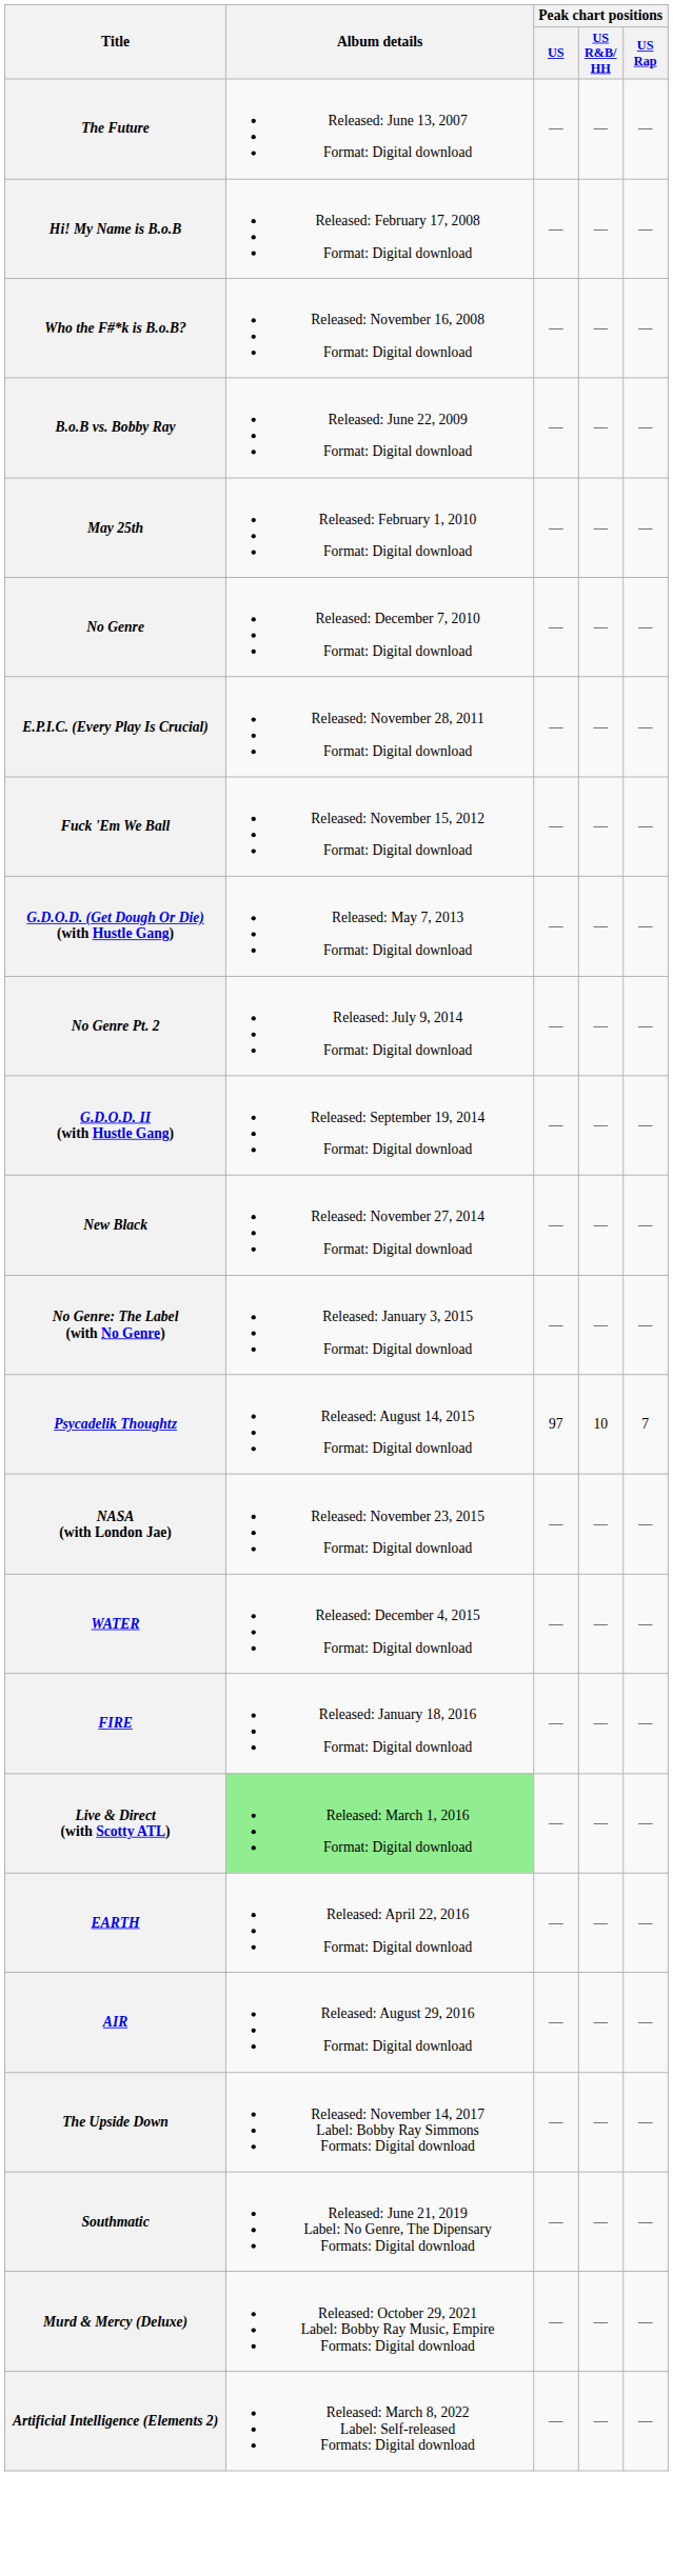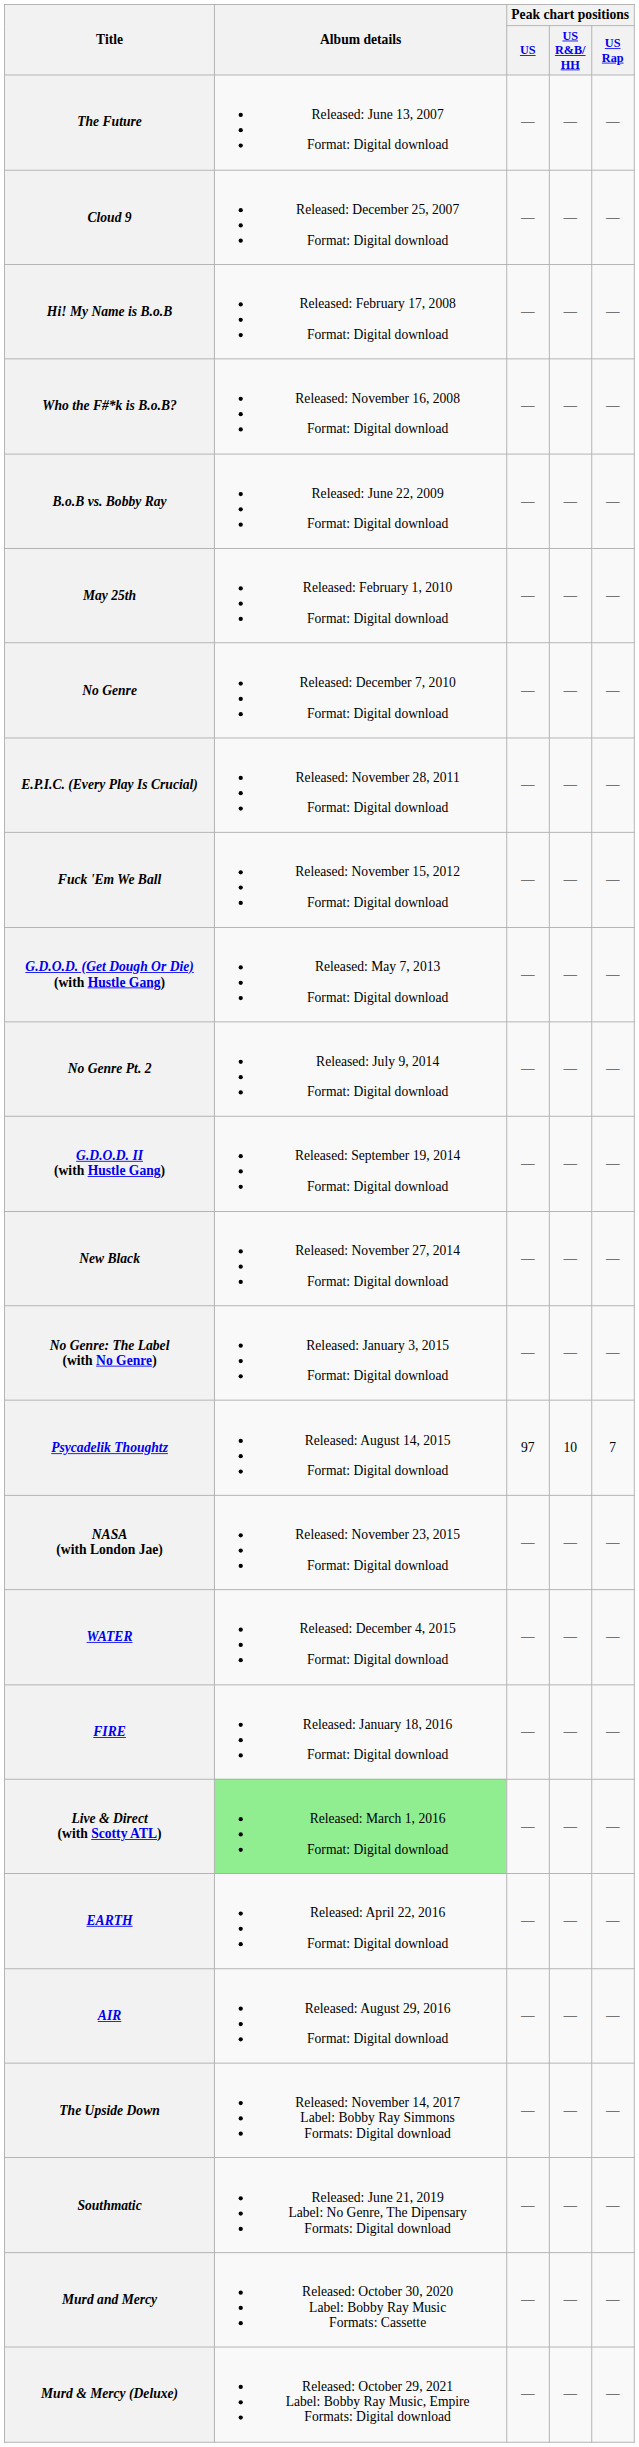 <table class="wikitable plainrowheaders" style="text-align:center;">
 <tr>
 <th scope="col" rowspan="2" style="width:15em;">Title</th>
 <th scope="col" rowspan="2" style="width:21em;">Album details</th>
 <th scope="col" colspan="3">Peak chart positions</th>
 </tr>
 <tr>
 <th scope="col" style="width:3em;font-size:90%;"><a href='#'>US</a><br></th>
 <th scope="col" style="width:3em;font-size:90%;"><a href='#'>US<br>R&B/<br>HH</a><br></th>
 <th scope="col" style="width:3em;font-size:90%;"><a href='#'>US Rap</a><br></th>
 </tr>
 <tr>
 <th scope="row"><em>The Future</em></th>
 <td><br><ul><li>Released: June 13, 2007</li><li></li><li>Format: Digital download</li></ul></td>
+<td>—</td>
+<td>—</td>
+<td>—</td>
+</tr>
+<tr>
+<th scope="row"><em>Cloud 9</em></th>
+<td><br><ul><li>Released: December 25, 2007</li><li></li><li>Format: Digital download</li></ul></td>
 <td>—</td>
 <td>—</td>
 <td>—</td>
 </tr>
 <tr>
 <th scope="row"><em>Hi! My Name is B.o.B</em></th>
 <td><br><ul><li>Released: February 17, 2008</li><li></li><li>Format: Digital download</li></ul></td>
 <td>—</td>
 <td>—</td>
 <td>—</td>
 </tr>
 <tr>
 <th scope="row"><em>Who the F#*k is B.o.B?</em></th>
 <td><br><ul><li>Released: November 16, 2008</li><li></li><li>Format: Digital download</li></ul></td>
 <td>—</td>
 <td>—</td>
 <td>—</td>
 </tr>
 <tr>
 <th scope="row"><em>B.o.B vs. Bobby Ray</em></th>
 <td><br><ul><li>Released: June 22, 2009</li><li></li><li>Format: Digital download</li></ul></td>
 <td>—</td>
 <td>—</td>
 <td>—</td>
 </tr>
 <tr>
 <th scope="row"><em>May 25th</em></th>
 <td><br><ul><li>Released: February 1, 2010</li><li></li><li>Format: Digital download</li></ul></td>
 <td>—</td>
 <td>—</td>
 <td>—</td>
 </tr>
 <tr>
 <th scope="row"><em>No Genre</em></th>
 <td><br><ul><li>Released: December 7, 2010</li><li></li><li>Format: Digital download</li></ul></td>
 <td>—</td>
 <td>—</td>
 <td>—</td>
 </tr>
 <tr>
 <th scope="row"><em>E.P.I.C. (Every Play Is Crucial)</em></th>
 <td><br><ul><li>Released: November 28, 2011</li><li></li><li>Format: Digital download</li></ul></td>
 <td>—</td>
 <td>—</td>
 <td>—</td>
 </tr>
 <tr>
 <th scope="row"><em>Fuck 'Em We Ball</em></th>
 <td><br><ul><li>Released: November 15, 2012</li><li></li><li>Format: Digital download</li></ul></td>
 <td>—</td>
 <td>—</td>
 <td>—</td>
 </tr>
 <tr>
 <th scope="row"><em><a href='#'>G.D.O.D. (Get Dough Or Die)</a></em><br><span>(with <a href='#'>Hustle Gang</a>)</span></th>
 <td><br><ul><li>Released: May 7, 2013</li><li></li><li>Format: Digital download</li></ul></td>
 <td>—</td>
 <td>—</td>
 <td>—</td>
 </tr>
 <tr>
 <th scope="row"><em>No Genre Pt. 2</em></th>
 <td><br><ul><li>Released: July 9, 2014</li><li></li><li>Format: Digital download</li></ul></td>
 <td>—</td>
 <td>—</td>
 <td>—</td>
 </tr>
 <tr>
 <th scope="row"><em><a href='#'>G.D.O.D. II</a></em><br><span>(with <a href='#'>Hustle Gang</a>)</span></th>
 <td><br><ul><li>Released: September 19, 2014</li><li></li><li>Format: Digital download</li></ul></td>
 <td>—</td>
 <td>—</td>
 <td>—</td>
 </tr>
 <tr>
 <th scope="row"><em>New Black</em></th>
 <td><br><ul><li>Released: November 27, 2014</li><li></li><li>Format: Digital download</li></ul></td>
 <td>—</td>
 <td>—</td>
 <td>—</td>
 </tr>
 <tr>
 <th scope="row"><em>No Genre: The Label</em><br><span>(with <a href='#'>No Genre</a>)</span></th>
 <td><br><ul><li>Released: January 3, 2015</li><li></li><li>Format: Digital download</li></ul></td>
 <td>—</td>
 <td>—</td>
 <td>—</td>
 </tr>
 <tr>
 <th scope="row"><em><a href='#'>Psycadelik Thoughtz</a></em></th>
 <td><br><ul><li>Released: August 14, 2015</li><li></li><li>Format: Digital download</li></ul></td>
 <td>97</td>
 <td>10</td>
 <td>7</td>
 </tr>
 <tr>
 <th scope="row"><em>NASA</em><br><span>(with London Jae)</span></th>
 <td><br><ul><li>Released: November 23, 2015</li><li></li><li>Format: Digital download</li></ul></td>
 <td>—</td>
 <td>—</td>
 <td>—</td>
 </tr>
 <tr>
 <th scope="row"><em><a href='#'>WATER</a></em></th>
 <td><br><ul><li>Released: December 4, 2015</li><li></li><li>Format: Digital download</li></ul></td>
 <td>—</td>
 <td>—</td>
 <td>—</td>
 </tr>
 <tr>
 <th scope="row"><em><a href='#'>FIRE</a></em></th>
 <td><br><ul><li>Released: January 18, 2016</li><li></li><li>Format: Digital download</li></ul></td>
 <td>—</td>
 <td>—</td>
 <td>—</td>
 </tr>
 <tr>
 <th scope="row"><em>Live & Direct</em><br><span>(with <a href='#'>Scotty ATL</a>)</span></th>
 <td style="background: lightgreen;"><br><ul><li>Released: March 1, 2016</li><li></li><li>Format: Digital download</li></ul></td>
 <td>—</td>
 <td>—</td>
 <td>—</td>
 </tr>
 <tr>
 <th scope="row"><em><a href='#'>EARTH</a></em></th>
 <td><br><ul><li>Released: April 22, 2016</li><li></li><li>Format: Digital download</li></ul></td>
 <td>—</td>
 <td>—</td>
 <td>—</td>
 </tr>
 <tr>
 <th scope="row"><em><a href='#'>AIR</a></em></th>
 <td><br><ul><li>Released: August 29, 2016</li><li></li><li>Format: Digital download</li></ul></td>
 <td>—</td>
 <td>—</td>
 <td>—</td>
 </tr>
 <tr>
 <th scope="row"><em>The Upside Down</em></th>
 <td><br><ul><li>Released: November 14, 2017</li><li>Label: Bobby Ray Simmons</li><li>Formats: Digital download</li></ul></td>
 <td>—</td>
 <td>—</td>
 <td>—</td>
 </tr>
 <tr>
 <th scope="row"><em>Southmatic</em></th>
 <td><br><ul><li>Released: June 21, 2019</li><li>Label: No Genre, The Dipensary</li><li>Formats: Digital download</li></ul></td>
 <td>—</td>
 <td>—</td>
 <td>—</td>
 </tr>
 <tr>
+<th scope="row"><em>Murd and Mercy</em></th>
+<td><br><ul><li>Released: October 30, 2020</li><li>Label: Bobby Ray Music</li><li>Formats: Cassette</li></ul></td>
+<td>—</td>
+<td>—</td>
+<td>—</td>
+</tr>
+<tr>
 <th scope="row"><em>Murd & Mercy (Deluxe)</em></th>
 <td><br><ul><li>Released: October 29, 2021</li><li>Label: Bobby Ray Music, Empire</li><li>Formats: Digital download</li></ul></td>
 <td>—</td>
 <td>—</td>
 <td>—</td>
 </tr>
-<tr>
-<th scope="row"><em>Artificial Intelligence (Elements 2)</em></th>
-<td><br><ul><li>Released: March 8, 2022</li><li>Label: Self-released</li><li>Formats: Digital download</li></ul></td>
-<td>—</td>
-<td>—</td>
-<td>—</td>
-</tr>
 </table>
